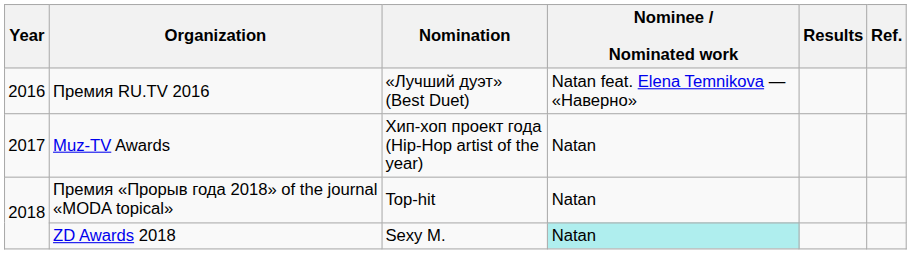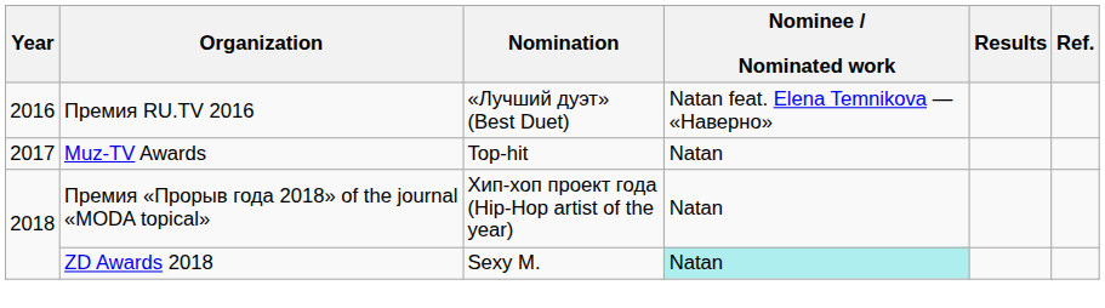 <table class="wikitable">
 <tr>
 <th scope="col">Year</th>
 <th scope="col">Organization</th>
 <th>Nomination</th>
 <th scope="col">Nominee /<br><br>Nominated work</th>
 <th scope="col">Results</th>
 <th scope="col">Ref.</th>
 </tr>
 <tr>
 <td rowspan="1">2016</td>
 <td>Премия RU.TV 2016</td>
 <td>«Лучший дуэт»<br>(Best Duet)</td>
 <td>Natan feat. <a href='#'>Elena Temnikova</a> — «Наверно»</td>
 <td></td>
 <td></td>
 </tr>
 <tr>
 <td rowspan="1">2017</td>
 <td><a href='#'>Muz-TV</a> Awards</td>
-<td>Хип-хоп проект года<br>(Hip-Hop artist of the year)</td>
+<td>Top-hit</td>
 <td>Natan</td>
 <td></td>
 <td></td>
 </tr>
 <tr>
 <td rowspan="2">2018</td>
 <td>Премия «Прорыв года 2018» of the journal «MODA topical»</td>
-<td>Top-hit</td>
+<td>Хип-хоп проект года<br>(Hip-Hop artist of the year)</td>
 <td>Natan</td>
 <td></td>
 <td></td>
 </tr>
 <tr>
 <td><a href='#'>ZD Awards</a> 2018</td>
 <td>Sexy M.</td>
 <td style="background: paleturquoise;">Natan</td>
 <td></td>
 <td></td>
 </tr>
 </table>
